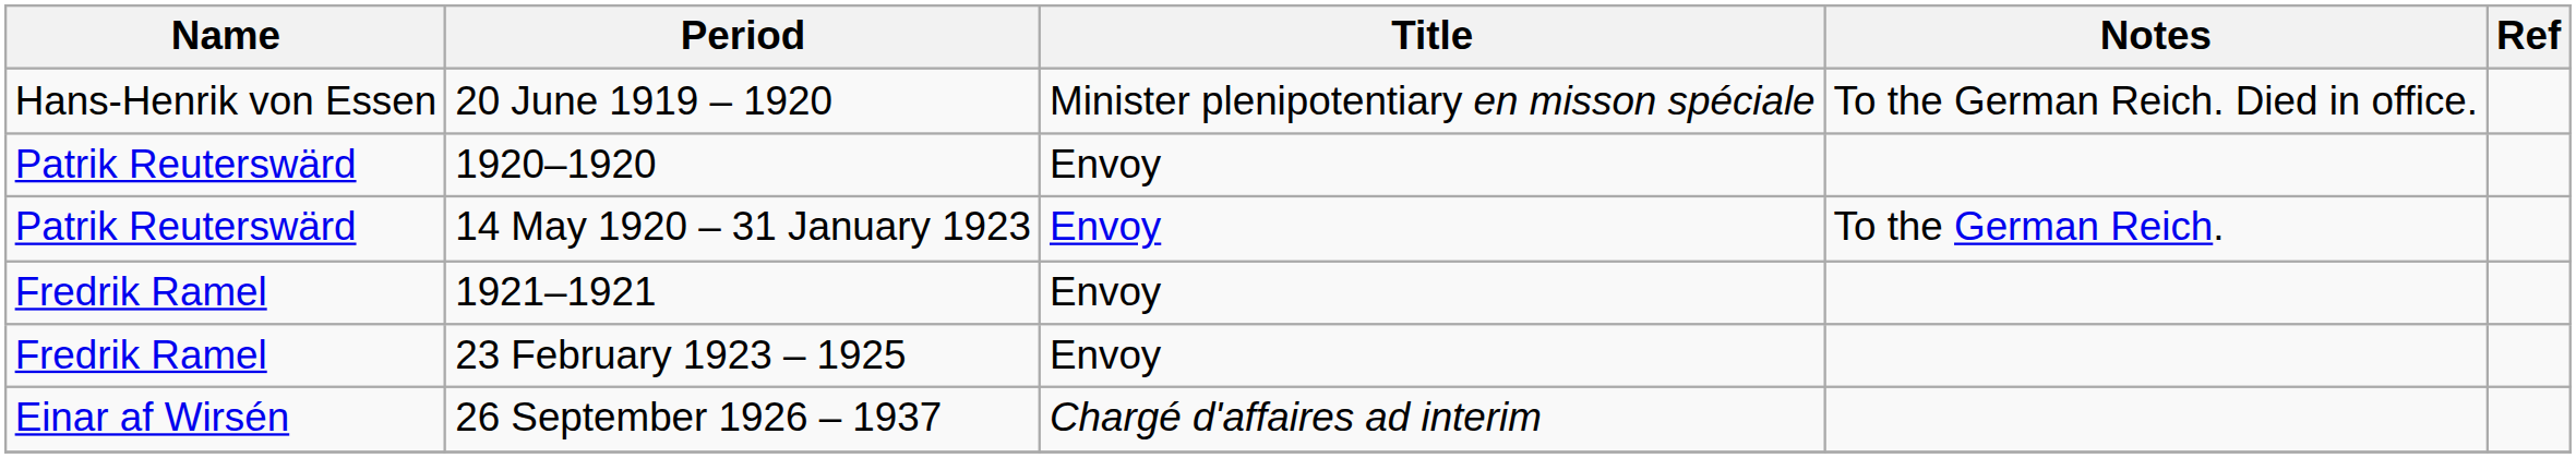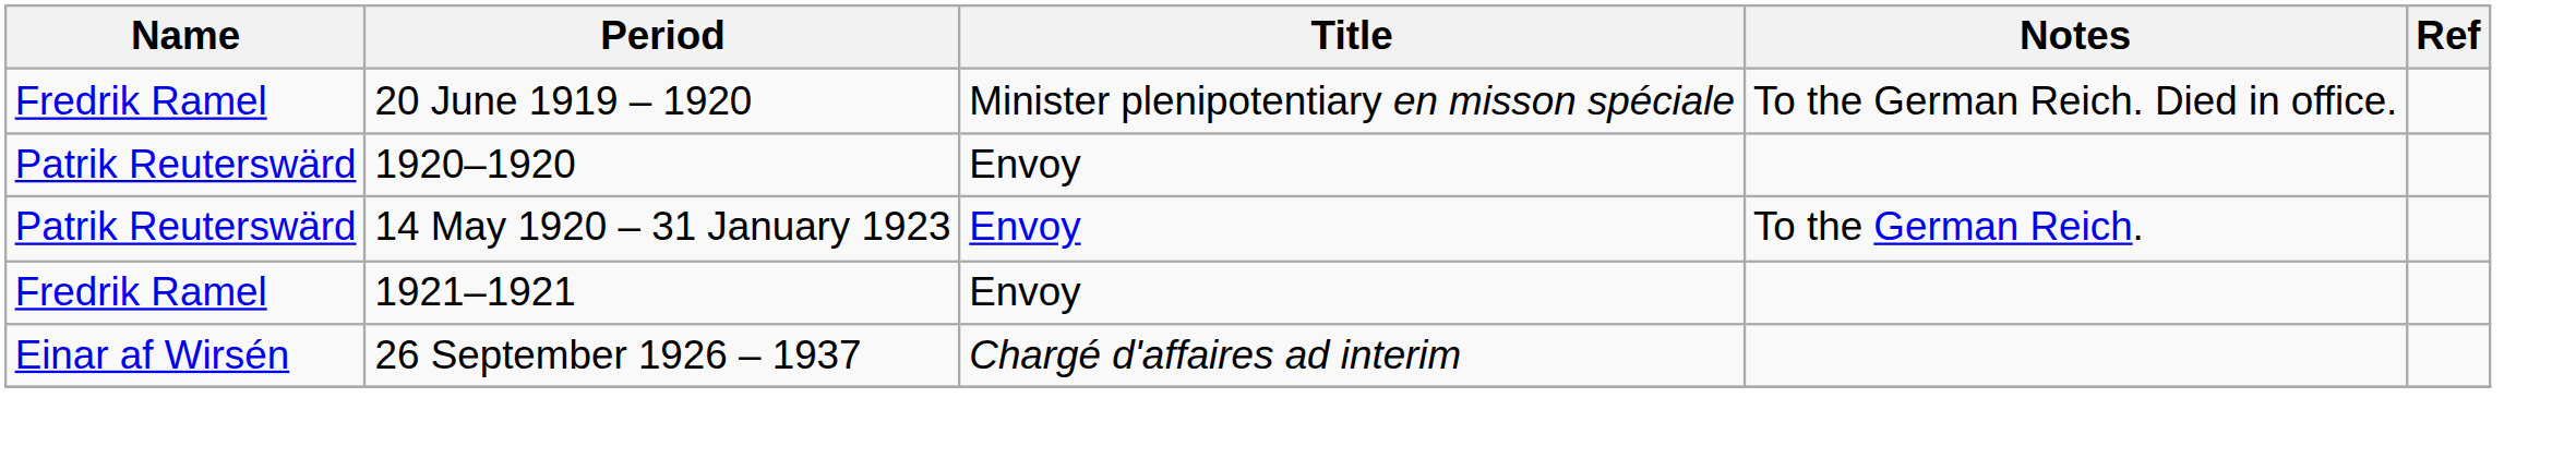 <table class="wikitable">
 <tr>
 <th>Name</th>
 <th>Period</th>
 <th>Title</th>
 <th>Notes</th>
 <th>Ref</th>
 </tr>
 <tr>
-<td>Hans-Henrik von Essen</td>
+<td><a href='#'>Fredrik Ramel</a></td>
 <td>20 June 1919 – 1920</td>
 <td>Minister plenipotentiary <em>en misson spéciale</em></td>
 <td>To the German Reich. Died in office.</td>
 <td></td>
 </tr>
 <tr>
 <td><a href='#'>Patrik Reuterswärd</a></td>
 <td>1920–1920</td>
 <td>Envoy</td>
 <td></td>
 <td></td>
 </tr>
 <tr>
 <td><a href='#'>Patrik Reuterswärd</a></td>
 <td>14 May 1920 – 31 January 1923</td>
 <td><a href='#'>Envoy</a></td>
 <td>To the <a href='#'>German Reich</a>.</td>
 <td></td>
 </tr>
 <tr>
 <td><a href='#'>Fredrik Ramel</a></td>
 <td>1921–1921</td>
 <td>Envoy</td>
 <td></td>
 <td></td>
 </tr>
 <tr>
-<td><a href='#'>Fredrik Ramel</a></td>
-<td>23 February 1923 – 1925</td>
-<td>Envoy</td>
-<td></td>
-<td></td>
-</tr>
-<tr>
 <td><a href='#'>Einar af Wirsén</a></td>
 <td>26 September 1926 – 1937</td>
 <td><em>Chargé d'affaires ad interim</em></td>
 <td></td>
 <td></td>
 </tr>
 <tr>
 </tr>
 </table>
